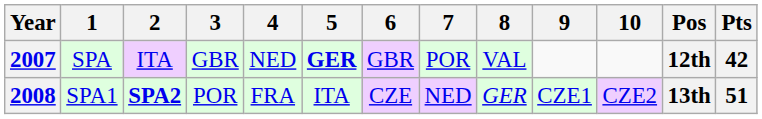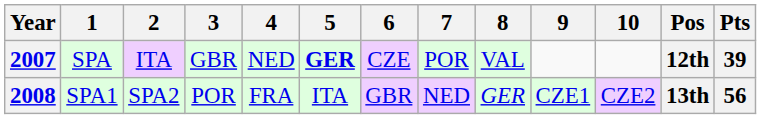 <table class="wikitable" style="text-align:center">
 <tr>
 <th>Year</th>
 <th>1</th>
 <th>2</th>
 <th>3</th>
 <th>4</th>
 <th>5</th>
 <th>6</th>
 <th>7</th>
 <th>8</th>
 <th>9</th>
 <th>10</th>
 <th>Pos</th>
 <th>Pts</th>
 </tr>
 <tr>
 <th><a href='#'>2007</a></th>
 <td style="background:#dfffdf;"><a href='#'>SPA</a><br></td>
 <td style="background:#efcfff;"><a href='#'>ITA</a><br></td>
 <td style="background:#dfffdf;"><a href='#'>GBR</a><br></td>
 <td style="background:#dfffdf;"><a href='#'>NED</a><br></td>
 <td style="background:#dfffdf;"><strong><a href='#'>GER</a><br></strong></td>
-<td style="background:#efcfff;"><a href='#'>GBR</a><br></td>
+<td style="background:#efcfff;"><a href='#'>CZE</a><br></td>
 <td style="background:#dfffdf;"><a href='#'>POR</a><br></td>
 <td style="background:#dfffdf;"><a href='#'>VAL</a><br></td>
 <td></td>
 <td></td>
 <th style="background:#;">12th</th>
-<th style="background:#;">42</th>
+<th style="background:#;">39</th>
 </tr>
 <tr>
 <th><a href='#'>2008</a></th>
 <td style="background:#dfffdf;"><a href='#'>SPA1</a><br></td>
-<td style="background:#dfffdf;"><strong><a href='#'>SPA2</a><br></strong></td>
+<td style="background:#dfffdf;"><a href='#'>SPA2</a><br></td>
 <td style="background:#dfffdf;"><a href='#'>POR</a><br></td>
 <td style="background:#dfffdf;"><a href='#'>FRA</a><br></td>
 <td style="background:#dfffdf;"><a href='#'>ITA</a><br></td>
-<td style="background:#efcfff;"><a href='#'>CZE</a><br></td>
+<td style="background:#efcfff;"><a href='#'>GBR</a><br></td>
 <td style="background:#efcfff;"><a href='#'>NED</a><br></td>
 <td style="background:#dfffdf;"><em><a href='#'>GER</a></em><br></td>
 <td style="background:#dfffdf;"><a href='#'>CZE1</a><br></td>
 <td style="background:#efcfff;"><a href='#'>CZE2</a><br></td>
 <th>13th</th>
-<th>51</th>
+<th>56</th>
 </tr>
 </table>
